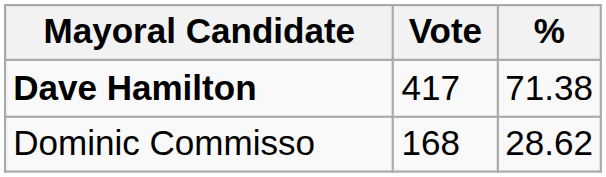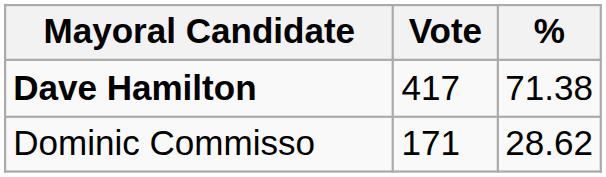 <table class="wikitable">
 <tr>
 <th bgcolor="#DDDDFF" width="170px">Mayoral Candidate</th>
 <th bgcolor="#DDDDFF" width="40px">Vote</th>
 <th bgcolor="#DDDDFF" width="30px">%</th>
 </tr>
 <tr>
 <td><strong>Dave Hamilton</strong></td>
 <td>417</td>
 <td>71.38</td>
 </tr>
 <tr>
 <td>Dominic Commisso</td>
-<td>168</td>
+<td>171</td>
 <td>28.62</td>
 </tr>
 </table>
